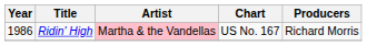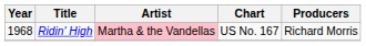 <table class="wikitable">
 <tr>
 <th>Year</th>
 <th>Title</th>
 <th>Artist</th>
 <th>Chart</th>
 <th>Producers</th>
 </tr>
 <tr>
-<td>1986</td>
+<td>1968</td>
 <td><em><a href='#'>Ridin' High</a></em></td>
 <td style="background: pink;">Martha & the Vandellas</td>
 <td>US No. 167</td>
 <td>Richard Morris</td>
 </tr>
 <tr>
 </tr>
 </table>
